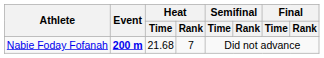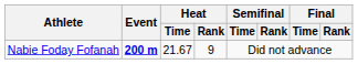 <table class=wikitable style="font-size:90%; text-align:center;">
 <tr>
 <th rowspan="2">Athlete</th>
 <th rowspan="2">Event</th>
 <th colspan="2">Heat</th>
 <th colspan="2">Semifinal</th>
 <th colspan="2">Final</th>
 </tr>
 <tr style="font-size:95%">
 <th>Time</th>
 <th>Rank</th>
 <th>Time</th>
 <th>Rank</th>
 <th>Time</th>
 <th>Rank</th>
 </tr>
 <tr>
 <td align=left><a href='#'>Nabie Foday Fofanah</a></td>
 <td align=left><strong><a href='#'>200 m</a></strong></td>
-<td>21.68</td>
-<td>7</td>
+<td>21.67</td>
+<td>9</td>
 <td colspan=4 align=center>Did not advance</td>
 </tr>
 </table>
